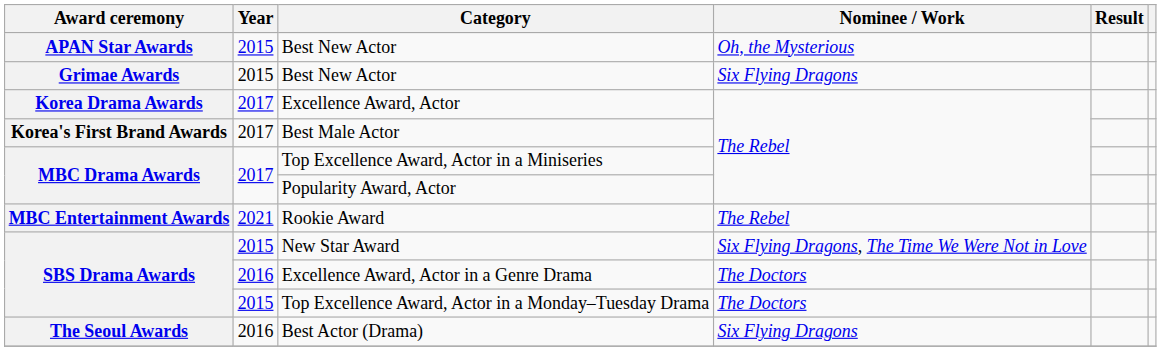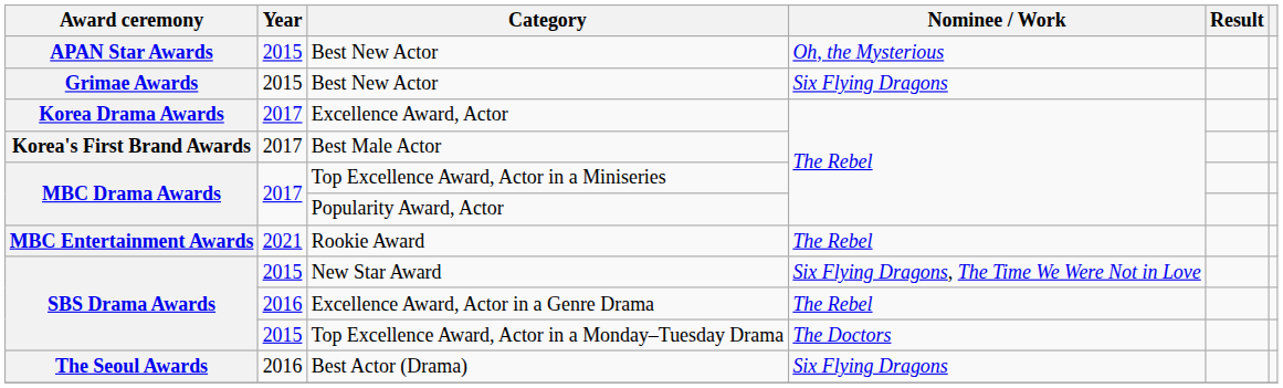 <table class="wikitable plainrowheaders sortable">
 <tr>
 <th scope="col">Award ceremony</th>
 <th scope="col">Year</th>
 <th scope="col">Category</th>
 <th scope="col">Nominee / Work</th>
 <th scope="col">Result</th>
 <th scope="col" class="unsortable"></th>
 </tr>
 <tr>
 <th scope="row"  rowspan="1"><a href='#'>APAN Star Awards</a></th>
 <td style="text-align:center" rowspan="1"><a href='#'>2015</a></td>
 <td>Best New Actor</td>
 <td><em><a href='#'>Oh, the Mysterious</a></em></td>
 <td></td>
 <td style="text-align:center"></td>
 </tr>
 <tr>
 <th scope="row"  rowspan="1"><a href='#'>Grimae Awards</a></th>
 <td style="text-align:center" rowspan="1">2015</td>
 <td>Best New Actor</td>
 <td rowspan="1"><em><a href='#'>Six Flying Dragons</a></em></td>
 <td></td>
 <td style="text-align:center"></td>
 </tr>
 <tr>
 <th scope="row"  rowspan="1"><a href='#'>Korea Drama Awards</a></th>
 <td style="text-align:center" rowspan="1"><a href='#'>2017</a></td>
 <td>Excellence Award, Actor</td>
 <td rowspan=4><em><a href='#'>The Rebel</a></em></td>
 <td></td>
 <td></td>
 </tr>
 <tr>
 <th scope="row"  rowspan="1">Korea's First Brand Awards</th>
 <td style="text-align:center" rowspan="1">2017</td>
 <td>Best Male Actor</td>
 <td></td>
 <td style="text-align:center"></td>
 </tr>
 <tr>
 <th scope="row"  rowspan="2"><a href='#'>MBC Drama Awards</a></th>
 <td style="text-align:center" rowspan=2><a href='#'>2017</a></td>
 <td>Top Excellence Award, Actor in a Miniseries</td>
 <td></td>
 <td></td>
 </tr>
 <tr>
 <td>Popularity Award, Actor</td>
 <td></td>
 <td></td>
 </tr>
 <tr>
 <th scope="row"   rowspan="1"><a href='#'>MBC Entertainment Awards</a></th>
 <td style="text-align:center"  rowspan="1"><a href='#'>2021</a></td>
 <td>Rookie Award</td>
 <td><em><a href='#'>The Rebel</a></em></td>
 <td></td>
 <td style="text-align:center"></td>
 </tr>
 <tr>
 <th scope="row"  rowspan="3"><a href='#'>SBS Drama Awards</a></th>
 <td style="text-align:center"><a href='#'>2015</a></td>
 <td>New Star Award</td>
 <td><em><a href='#'>Six Flying Dragons</a></em>, <em><a href='#'>The Time We Were Not in Love</a></em></td>
 <td></td>
 <td style="text-align:center"></td>
 </tr>
 <tr>
 <td style="text-align:center"><a href='#'>2016</a></td>
 <td>Excellence Award, Actor in a Genre Drama</td>
-<td><em><a href='#'>The Doctors</a></em></td>
+<td><em><a href='#'>The Rebel</a></em></td>
 <td></td>
 <td></td>
 </tr>
 <tr>
 <td style="text-align:center"><a href='#'>2015</a></td>
 <td>Top Excellence Award, Actor in a Monday–Tuesday Drama</td>
 <td rowspan="1"><em><a href='#'>The Doctors</a></em></td>
 <td></td>
 <td></td>
 </tr>
 <tr>
 <th scope="row"><a href='#'>The Seoul Awards</a></th>
 <td style="text-align:center">2016</td>
 <td>Best Actor (Drama)</td>
 <td rowspan="1"><em><a href='#'>Six Flying Dragons</a></em></td>
 <td></td>
 <td></td>
 </tr>
 <tr>
 </tr>
 </table>
